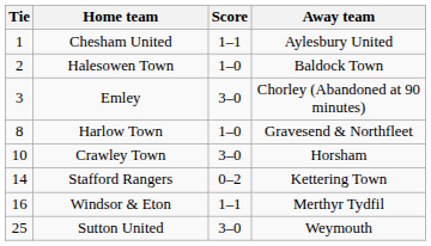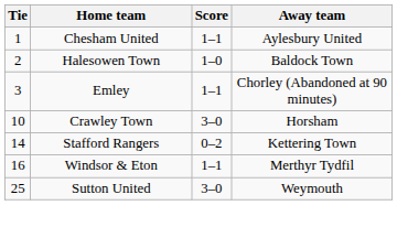 <table class="wikitable" style="text-align:center;">
 <tr>
 <th width=20>Tie</th>
 <th width=175>Home team</th>
 <th width=20>Score</th>
 <th width=175>Away team</th>
 </tr>
 <tr>
 <td>1</td>
 <td>Chesham United</td>
 <td>1–1</td>
 <td>Aylesbury United</td>
 </tr>
 <tr>
 <td>2</td>
 <td>Halesowen Town</td>
 <td>1–0</td>
 <td>Baldock Town</td>
 </tr>
 <tr>
 <td>3</td>
 <td>Emley</td>
-<td>3–0</td>
+<td>1–1</td>
 <td>Chorley (Abandoned at 90 minutes)</td>
-</tr>
-<tr>
-<td>8</td>
-<td>Harlow Town</td>
-<td>1–0</td>
-<td>Gravesend & Northfleet</td>
 </tr>
 <tr>
 <td>10</td>
 <td>Crawley Town</td>
 <td>3–0</td>
 <td>Horsham</td>
 </tr>
 <tr>
 <td>14</td>
 <td>Stafford Rangers</td>
 <td>0–2</td>
 <td>Kettering Town</td>
 </tr>
 <tr>
 <td>16</td>
 <td>Windsor & Eton</td>
 <td>1–1</td>
 <td>Merthyr Tydfil</td>
 </tr>
 <tr>
 <td>25</td>
 <td>Sutton United</td>
 <td>3–0</td>
 <td>Weymouth</td>
 </tr>
 </table>
